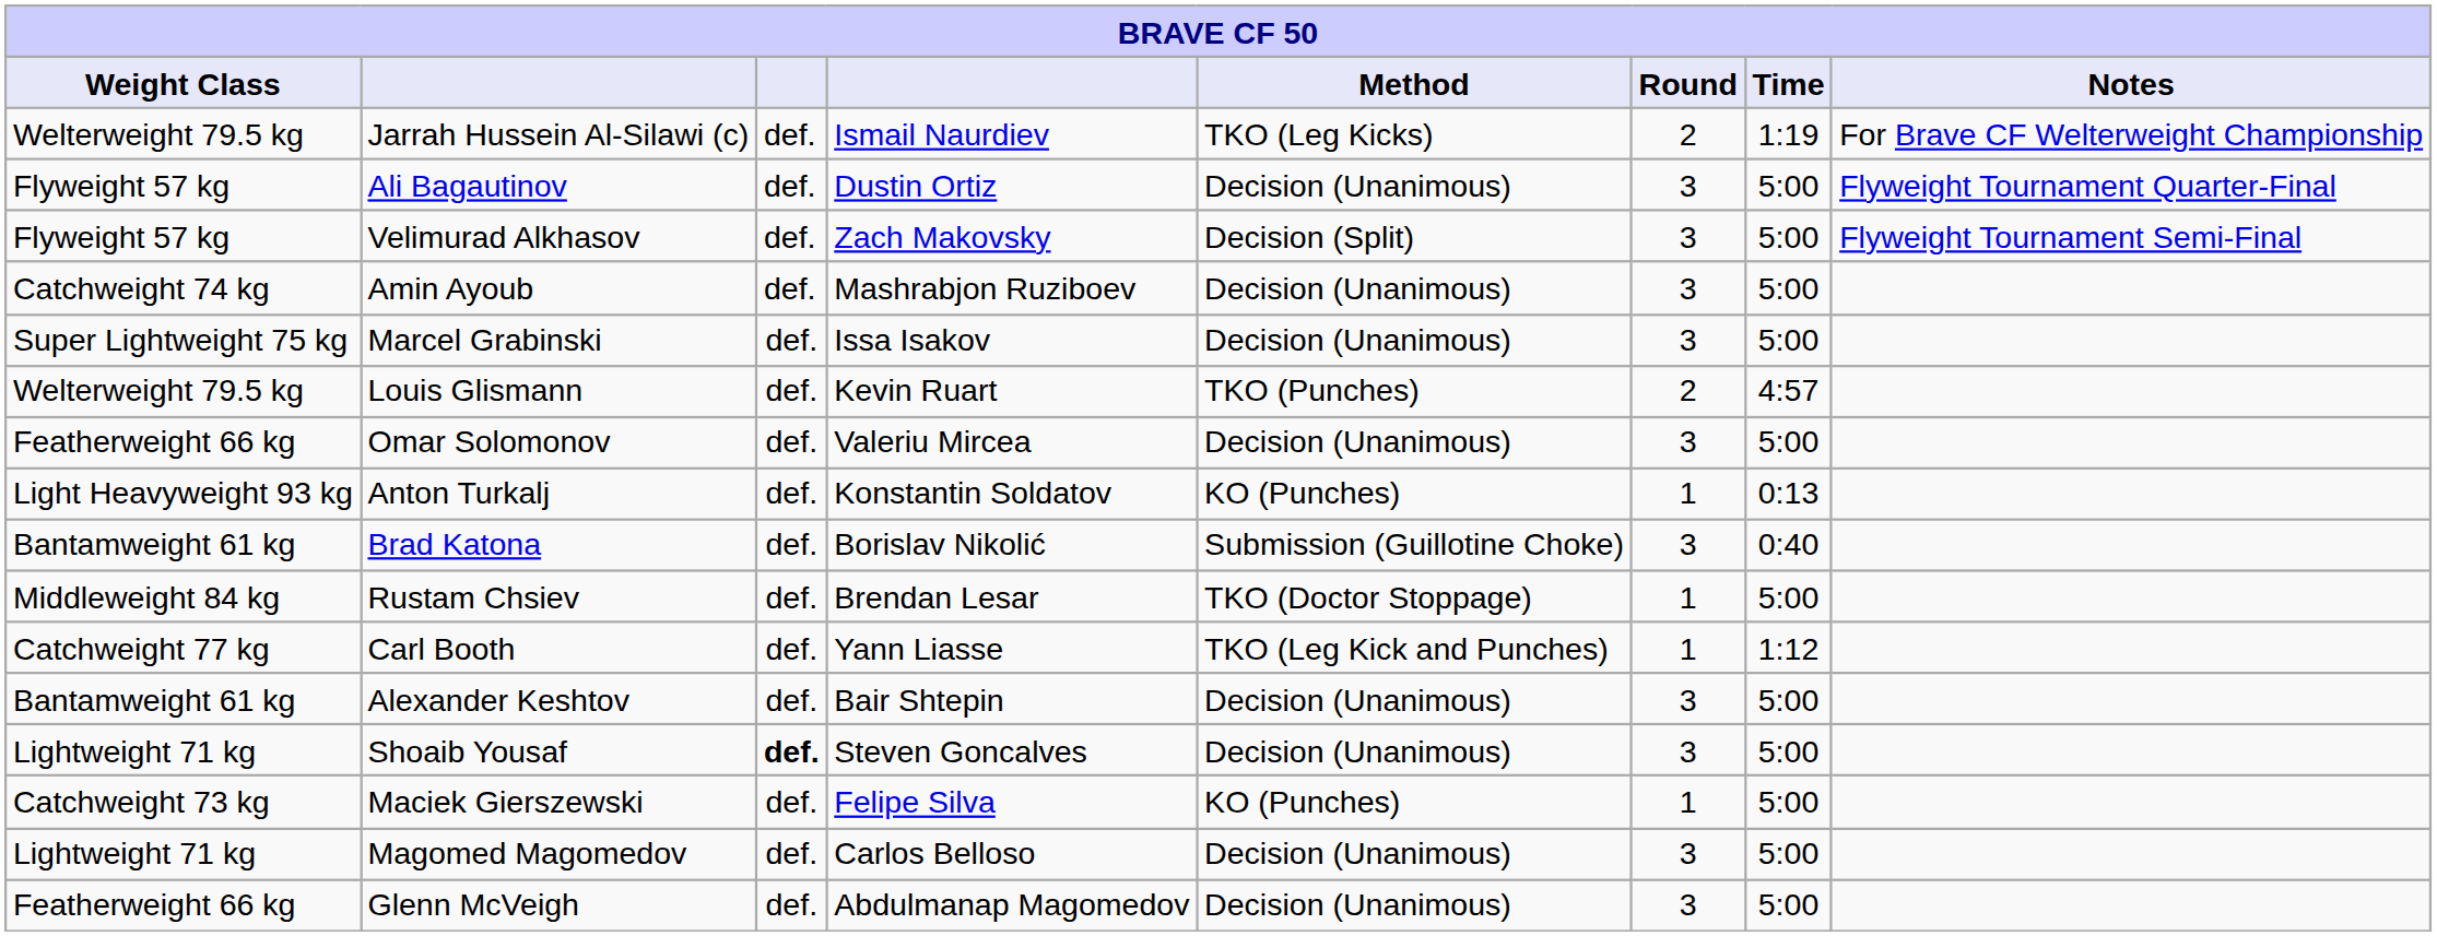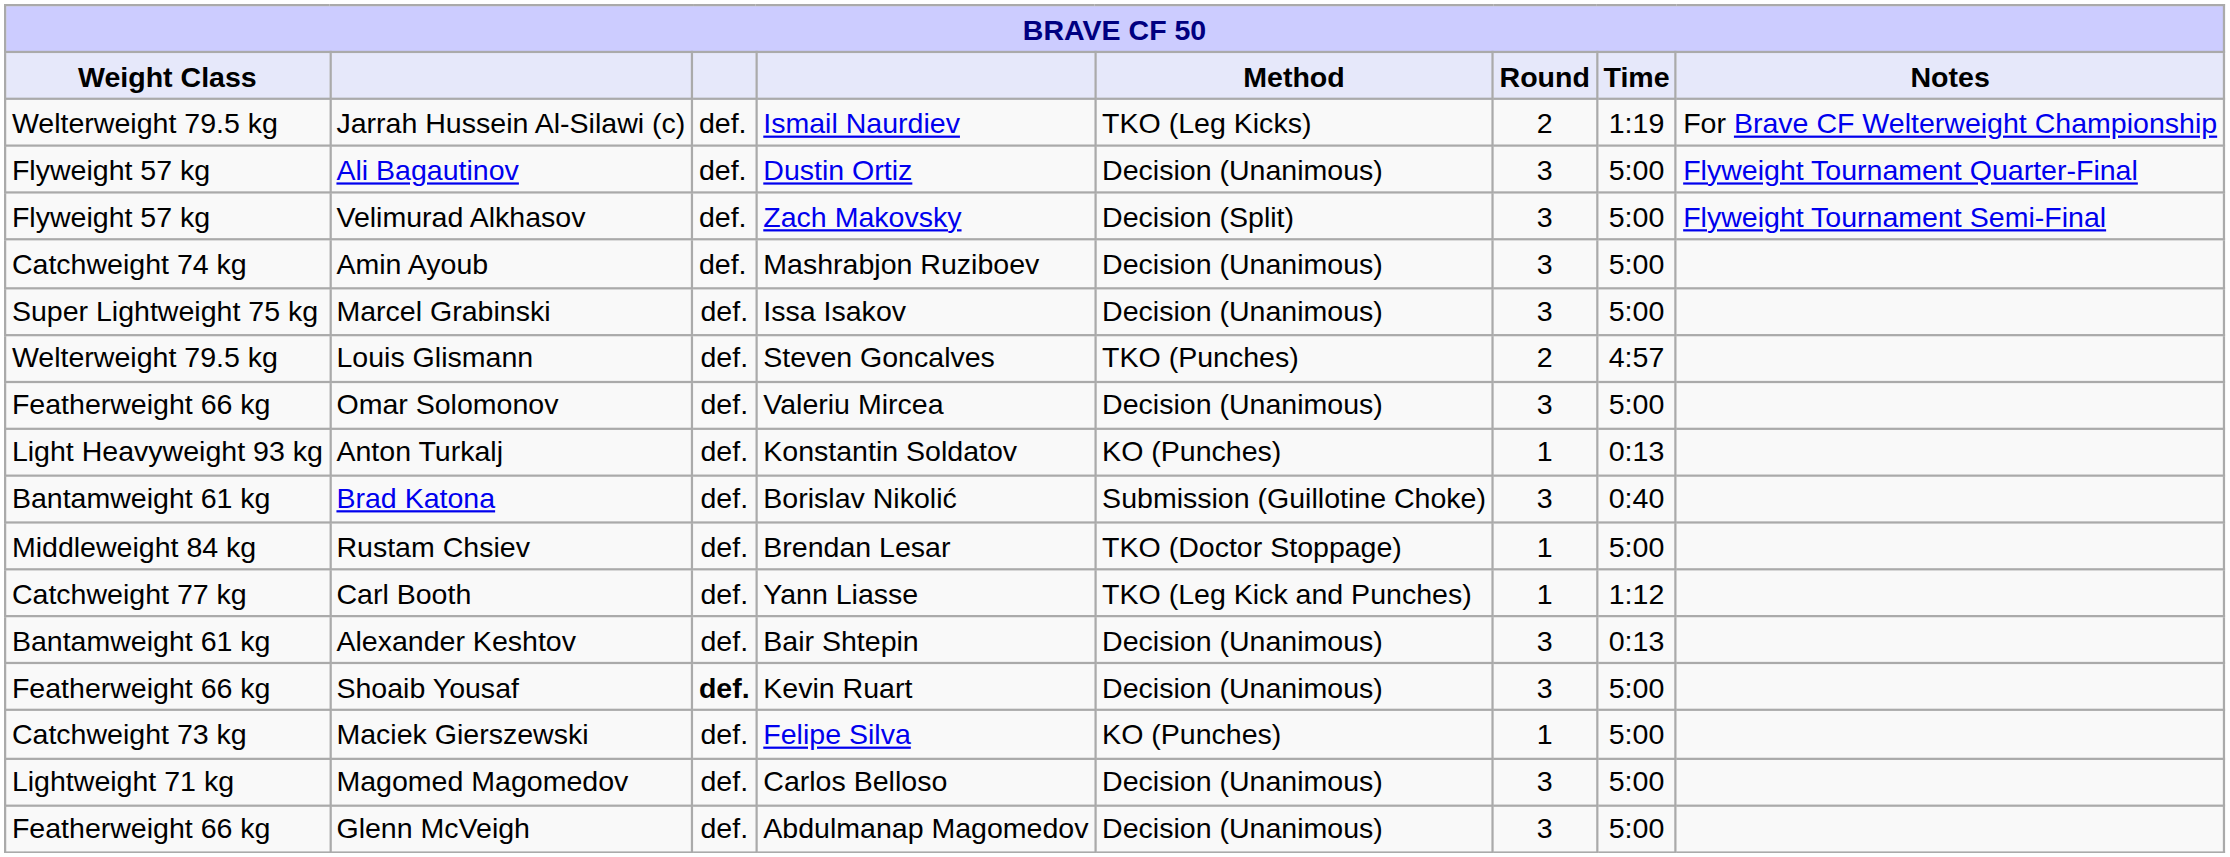 <table class="wikitable" style="font-size: 80%;">
 <tr>
 <th colspan="8" style="background-color: #ccf; color: #000080; text-align: center;">BRAVE CF 50</th>
 </tr>
 <tr>
 <th colspan="1" style="background-color: #E6E8FA; color: #000000; text-align: center;">Weight Class</th>
 <th colspan="1" style="background-color: #E6E8FA; color: #000000; text-align: center;"></th>
 <th colspan="1" style="background-color: #E6E8FA; color: #000000; text-align: center;"></th>
 <th colspan="1" style="background-color: #E6E8FA; color: #000000; text-align: center;"></th>
 <th colspan="1" style="background-color: #E6E8FA; color: #000000; text-align: center;">Method</th>
 <th colspan="1" style="background-color: #E6E8FA; color: #000000; text-align: center;">Round</th>
 <th colspan="1" style="background-color: #E6E8FA; color: #000000; text-align: center;">Time</th>
 <th colspan="1" style="background-color: #E6E8FA; color: #000000; text-align: center;">Notes</th>
 </tr>
 <tr>
 <td>Welterweight 79.5 kg</td>
 <td> Jarrah Hussein Al-Silawi (c)</td>
 <td>def.</td>
 <td> <a href='#'>Ismail Naurdiev</a></td>
 <td>TKO (Leg Kicks)</td>
 <td align=center>2</td>
 <td align=center>1:19</td>
 <td>For <a href='#'>Brave CF Welterweight Championship</a></td>
 </tr>
 <tr>
 <td>Flyweight 57 kg</td>
 <td> <a href='#'>Ali Bagautinov</a></td>
 <td>def.</td>
 <td> <a href='#'>Dustin Ortiz</a></td>
 <td>Decision (Unanimous)</td>
 <td align=center>3</td>
 <td align=center>5:00</td>
 <td><a href='#'>Flyweight Tournament Quarter-Final</a></td>
 </tr>
 <tr>
 <td>Flyweight 57 kg</td>
 <td> Velimurad Alkhasov</td>
 <td>def.</td>
 <td> <a href='#'>Zach Makovsky</a></td>
 <td>Decision (Split)</td>
 <td align=center>3</td>
 <td align=center>5:00</td>
 <td><a href='#'>Flyweight Tournament Semi-Final</a></td>
 </tr>
 <tr>
 <td>Catchweight 74 kg</td>
 <td> Amin Ayoub</td>
 <td>def.</td>
 <td> Mashrabjon Ruziboev</td>
 <td>Decision (Unanimous)</td>
 <td align=center>3</td>
 <td align=center>5:00</td>
 <td></td>
 </tr>
 <tr>
 <td>Super Lightweight 75 kg</td>
 <td> Marcel Grabinski</td>
 <td align=center>def.</td>
 <td> Issa Isakov</td>
 <td>Decision (Unanimous)</td>
 <td align=center>3</td>
 <td align=center>5:00</td>
 <td></td>
 </tr>
 <tr>
 <td>Welterweight 79.5 kg</td>
 <td> Louis Glismann</td>
 <td align=center>def.</td>
-<td> Kevin Ruart</td>
+<td> Steven Goncalves</td>
 <td>TKO (Punches)</td>
 <td align=center>2</td>
 <td align=center>4:57</td>
 <td></td>
 </tr>
 <tr>
 <td>Featherweight 66 kg</td>
 <td> Omar Solomonov</td>
 <td align=center>def.</td>
 <td> Valeriu Mircea</td>
 <td>Decision (Unanimous)</td>
 <td align=center>3</td>
 <td align=center>5:00</td>
 <td></td>
 </tr>
 <tr>
 <td>Light Heavyweight 93 kg</td>
 <td> Anton Turkalj</td>
 <td align=center>def.</td>
 <td> Konstantin Soldatov</td>
 <td>KO (Punches)</td>
 <td align=center>1</td>
 <td align=center>0:13</td>
 <td></td>
 </tr>
 <tr>
 <td>Bantamweight 61 kg</td>
 <td> <a href='#'>Brad Katona</a></td>
 <td align=center>def.</td>
 <td> Borislav Nikolić</td>
 <td>Submission (Guillotine Choke)</td>
 <td align=center>3</td>
 <td align=center>0:40</td>
 <td></td>
 </tr>
 <tr>
 <td>Middleweight 84 kg</td>
 <td> Rustam Chsiev</td>
 <td align=center>def.</td>
 <td> Brendan Lesar</td>
 <td>TKO (Doctor Stoppage)</td>
 <td align=center>1</td>
 <td align=center>5:00</td>
 <td></td>
 </tr>
 <tr>
 <td>Catchweight 77 kg</td>
 <td> Carl Booth</td>
 <td align=center>def.</td>
 <td> Yann Liasse</td>
 <td>TKO (Leg Kick and Punches)</td>
 <td align=center>1</td>
 <td align=center>1:12</td>
 <td></td>
 </tr>
 <tr>
 <td>Bantamweight 61 kg</td>
 <td> Alexander Keshtov</td>
 <td align=center>def.</td>
 <td> Bair Shtepin</td>
 <td>Decision (Unanimous)</td>
 <td align=center>3</td>
-<td align=center>5:00</td>
+<td align=center>0:13</td>
 <td></td>
 </tr>
 <tr>
-<td>Lightweight 71 kg</td>
+<td>Featherweight 66 kg</td>
 <td> Shoaib Yousaf</td>
 <td align=center><strong>def.</strong></td>
-<td> Steven Goncalves</td>
+<td> Kevin Ruart</td>
 <td>Decision (Unanimous)</td>
 <td align=center>3</td>
 <td align=center>5:00</td>
 <td></td>
 </tr>
 <tr>
 <td>Catchweight 73 kg</td>
 <td> Maciek Gierszewski</td>
 <td align=center>def.</td>
 <td> <a href='#'>Felipe Silva</a></td>
 <td>KO (Punches)</td>
 <td align=center>1</td>
 <td align=center>5:00</td>
 <td></td>
 </tr>
 <tr>
 <td>Lightweight 71 kg</td>
 <td> Magomed Magomedov</td>
 <td align=center>def.</td>
 <td> Carlos Belloso</td>
 <td>Decision (Unanimous)</td>
 <td align=center>3</td>
 <td align=center>5:00</td>
 <td></td>
 </tr>
 <tr>
 <td>Featherweight 66 kg</td>
 <td> Glenn McVeigh</td>
 <td align=center>def.</td>
 <td> Abdulmanap Magomedov</td>
 <td>Decision (Unanimous)</td>
 <td align=center>3</td>
 <td align=center>5:00</td>
 <td></td>
 </tr>
 </table>
